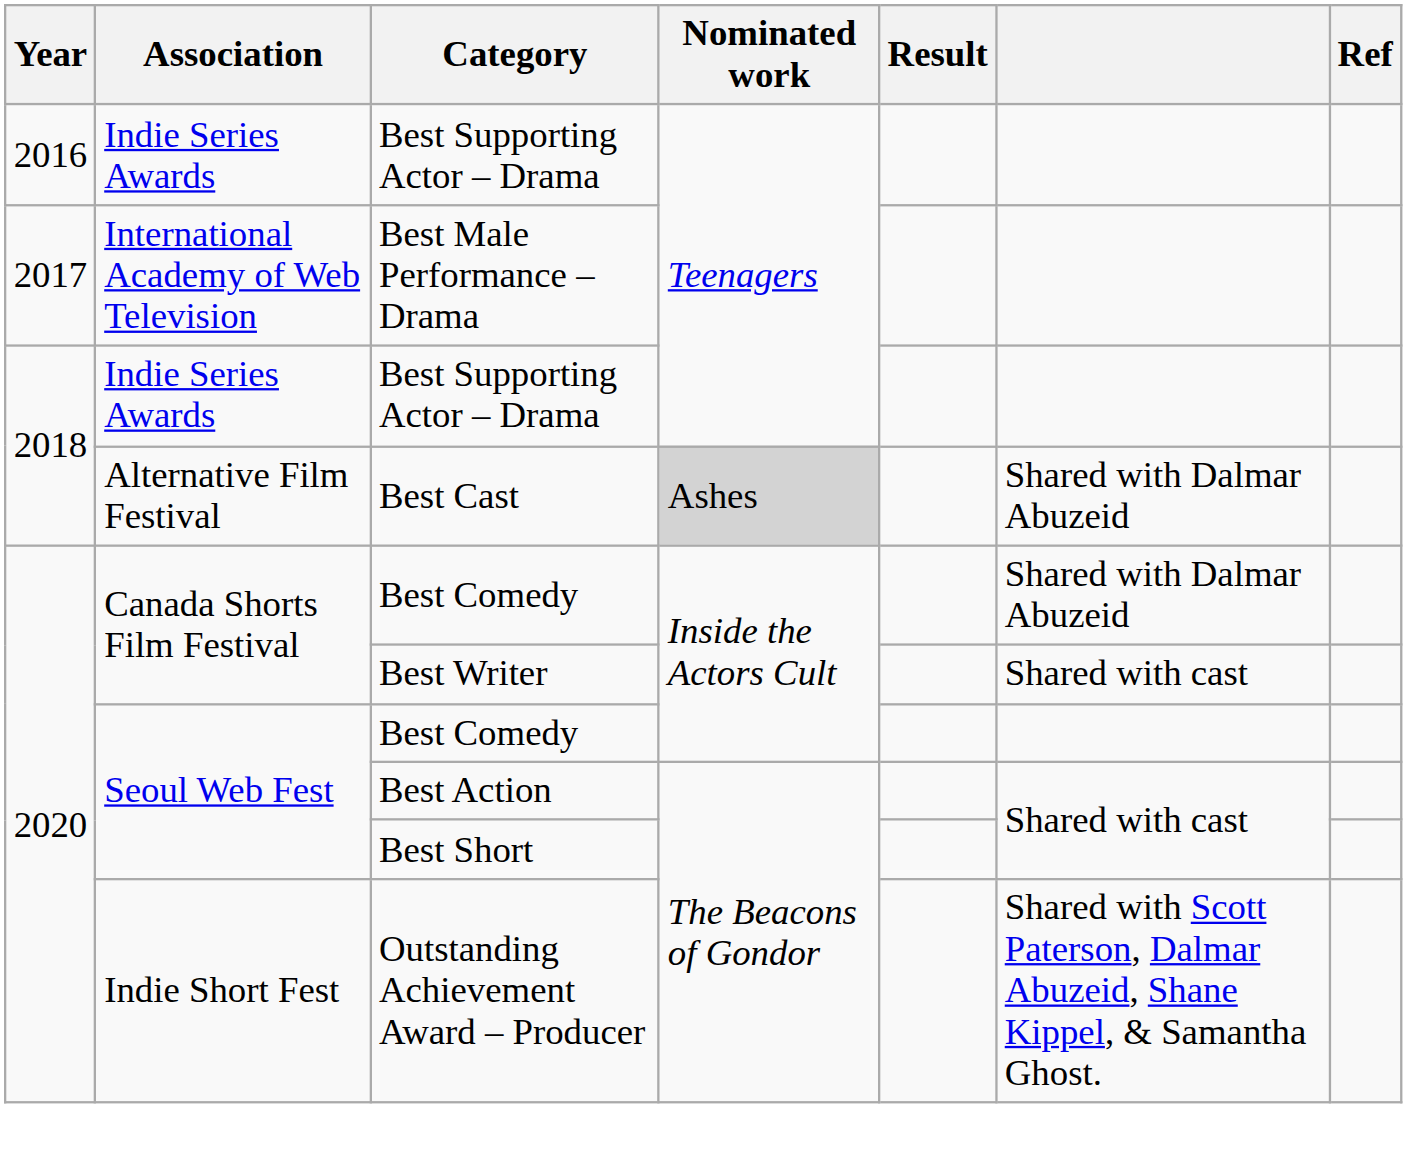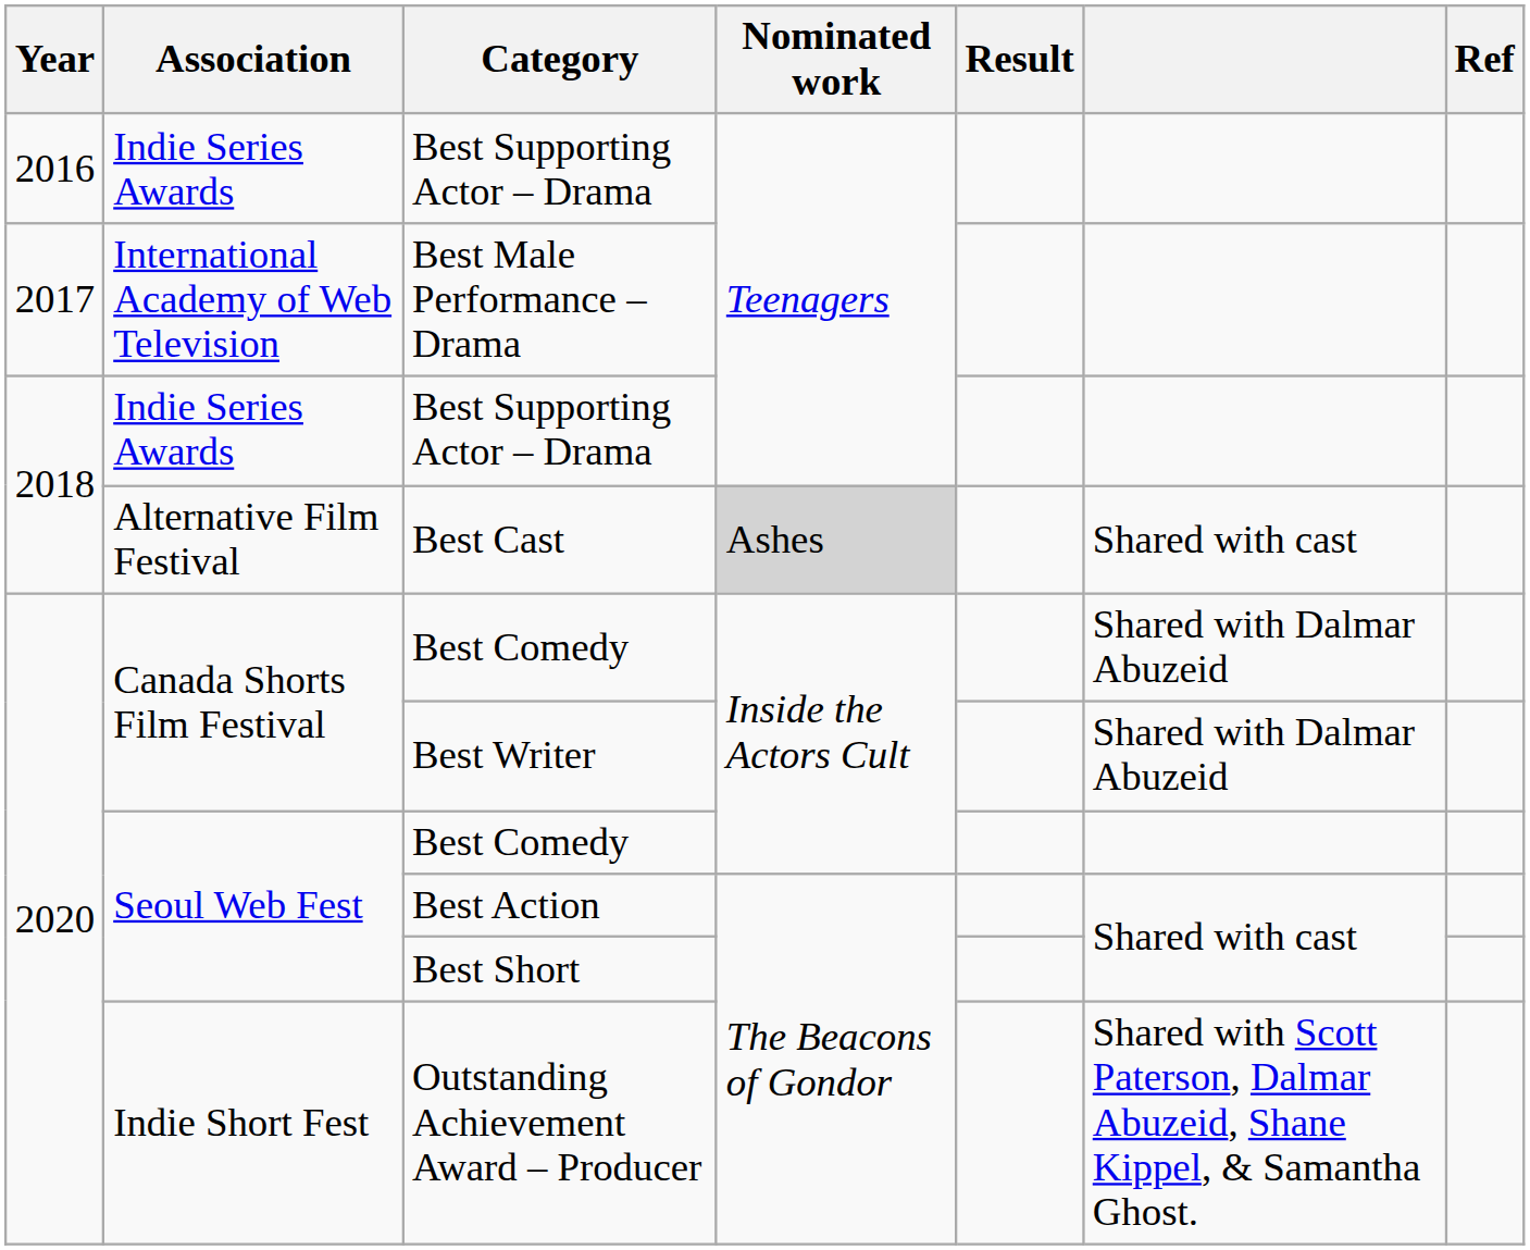 <table class="wikitable sortable">
 <tr>
 <th>Year</th>
 <th>Association</th>
 <th>Category</th>
 <th>Nominated work</th>
 <th>Result</th>
 <th></th>
 <th>Ref</th>
 </tr>
 <tr>
 <td rowspan="1">2016</td>
 <td rowspan="1"><a href='#'>Indie Series Awards</a></td>
 <td>Best Supporting Actor – Drama</td>
 <td rowspan="3"><em><a href='#'>Teenagers</a></em></td>
 <td></td>
 <td></td>
 <td></td>
 </tr>
 <tr>
 <td rowspan="1">2017</td>
 <td rowspan="1"><a href='#'>International Academy of Web Television</a></td>
 <td>Best Male Performance – Drama</td>
 <td></td>
 <td></td>
 <td></td>
 </tr>
 <tr>
 <td rowspan="2">2018</td>
 <td rowspan="1"><a href='#'>Indie Series Awards</a></td>
 <td>Best Supporting Actor – Drama</td>
 <td></td>
 <td></td>
 <td></td>
 </tr>
 <tr>
 <td>Alternative Film Festival</td>
 <td>Best Cast</td>
 <td style="background: lightgrey;">Ashes</td>
 <td></td>
-<td>Shared with Dalmar Abuzeid</td>
+<td>Shared with cast</td>
 <td></td>
 </tr>
 <tr>
 <td rowspan="6">2020</td>
 <td rowspan="2">Canada Shorts Film Festival</td>
 <td>Best Comedy</td>
 <td rowspan="3"><em>Inside the Actors Cult</em></td>
 <td></td>
 <td>Shared with Dalmar Abuzeid</td>
 <td></td>
 </tr>
 <tr>
 <td>Best Writer</td>
 <td></td>
-<td>Shared with cast</td>
+<td>Shared with Dalmar Abuzeid</td>
 <td></td>
 </tr>
 <tr>
 <td rowspan="3"><a href='#'>Seoul Web Fest</a></td>
 <td>Best Comedy</td>
 <td></td>
 <td></td>
 <td></td>
 </tr>
 <tr>
 <td>Best Action</td>
 <td rowspan="3"><em>The Beacons of Gondor</em></td>
 <td></td>
 <td rowspan="2">Shared with cast</td>
 <td></td>
 </tr>
 <tr>
 <td>Best Short</td>
 <td></td>
 <td></td>
 </tr>
 <tr>
 <td>Indie Short Fest</td>
 <td>Outstanding Achievement Award – Producer</td>
 <td></td>
 <td>Shared with <a href='#'>Scott Paterson</a>, <a href='#'>Dalmar Abuzeid</a>, <a href='#'>Shane Kippel</a>, & Samantha Ghost.</td>
 <td></td>
 </tr>
 </table>
